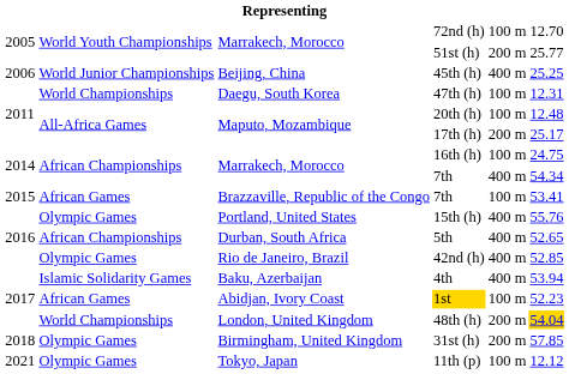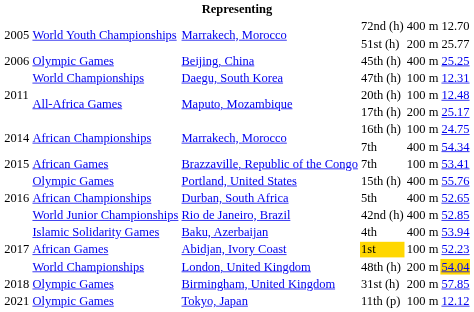 <table>
 <tr>
 <th colspan="6">Representing </th>
 </tr>
 <tr>
 <td rowspan=2>2005</td>
 <td rowspan=2><a href='#'>World Youth Championships</a></td>
 <td rowspan=2><a href='#'>Marrakech, Morocco</a></td>
 <td>72nd (h)</td>
-<td>100 m</td>
+<td>400 m</td>
 <td>12.70</td>
 </tr>
 <tr>
 <td>51st (h)</td>
 <td>200 m</td>
 <td>25.77</td>
 </tr>
 <tr>
 <td>2006</td>
-<td><a href='#'>World Junior Championships</a></td>
+<td><a href='#'>Olympic Games</a></td>
 <td><a href='#'>Beijing, China</a></td>
 <td>45th (h)</td>
 <td>400 m</td>
 <td><a href='#'>25.25</a></td>
 </tr>
 <tr>
 <td rowspan=3>2011</td>
 <td><a href='#'>World Championships</a></td>
 <td><a href='#'>Daegu, South Korea</a></td>
 <td>47th (h)</td>
 <td>100 m</td>
 <td><a href='#'>12.31</a></td>
 </tr>
 <tr>
 <td rowspan=2><a href='#'>All-Africa Games</a></td>
 <td rowspan=2><a href='#'>Maputo, Mozambique</a></td>
 <td>20th (h)</td>
 <td>100 m</td>
 <td><a href='#'>12.48</a></td>
 </tr>
 <tr>
 <td>17th (h)</td>
 <td>200 m</td>
 <td><a href='#'>25.17</a></td>
 </tr>
 <tr>
 <td rowspan=2>2014</td>
 <td rowspan=2><a href='#'>African Championships</a></td>
 <td rowspan=2><a href='#'>Marrakech, Morocco</a></td>
 <td>16th (h)</td>
 <td>100 m</td>
 <td><a href='#'>24.75</a></td>
 </tr>
 <tr>
 <td>7th</td>
 <td>400 m</td>
 <td><a href='#'>54.34</a></td>
 </tr>
 <tr>
 <td>2015</td>
 <td><a href='#'>African Games</a></td>
 <td><a href='#'>Brazzaville, Republic of the Congo</a></td>
 <td>7th</td>
 <td>100 m</td>
 <td><a href='#'>53.41</a></td>
 </tr>
 <tr>
 <td rowspan=3>2016</td>
 <td><a href='#'>Olympic Games</a></td>
 <td><a href='#'>Portland, United States</a></td>
 <td>15th (h)</td>
 <td>400 m</td>
 <td><a href='#'>55.76</a></td>
 </tr>
 <tr>
 <td><a href='#'>African Championships</a></td>
 <td><a href='#'>Durban, South Africa</a></td>
 <td>5th</td>
 <td>400 m</td>
 <td><a href='#'>52.65</a></td>
 </tr>
 <tr>
-<td><a href='#'>Olympic Games</a></td>
+<td><a href='#'>World Junior Championships</a></td>
 <td><a href='#'>Rio de Janeiro, Brazil</a></td>
 <td>42nd (h)</td>
 <td>400 m</td>
 <td><a href='#'>52.85</a></td>
 </tr>
 <tr>
 <td rowspan=3>2017</td>
 <td><a href='#'>Islamic Solidarity Games</a></td>
 <td><a href='#'>Baku, Azerbaijan</a></td>
 <td>4th</td>
 <td>400 m</td>
 <td><a href='#'>53.94</a></td>
 </tr>
 <tr>
 <td><a href='#'>African Games</a></td>
 <td><a href='#'>Abidjan, Ivory Coast</a></td>
 <td bgcolor=gold>1st</td>
 <td>100 m</td>
 <td><a href='#'>52.23</a></td>
 </tr>
 <tr>
 <td><a href='#'>World Championships</a></td>
 <td><a href='#'>London, United Kingdom</a></td>
 <td>48th (h)</td>
 <td>200 m</td>
 <td style="background: gold;"><a href='#'>54.04</a></td>
 </tr>
 <tr>
 <td>2018</td>
 <td><a href='#'>Olympic Games</a></td>
 <td><a href='#'>Birmingham, United Kingdom</a></td>
 <td>31st (h)</td>
 <td>200 m</td>
 <td><a href='#'>57.85</a></td>
 </tr>
 <tr>
 <td>2021</td>
 <td><a href='#'>Olympic Games</a></td>
 <td><a href='#'>Tokyo, Japan</a></td>
 <td>11th (p)</td>
 <td>100 m</td>
 <td><a href='#'>12.12</a></td>
 </tr>
 </table>
